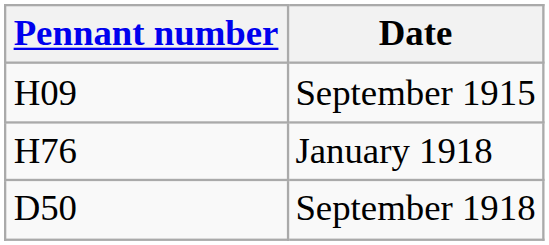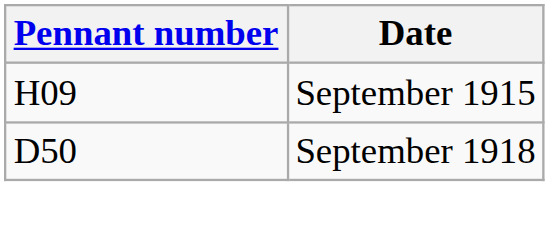 <table class="wikitable" style="text-align:left">
 <tr>
 <th><a href='#'>Pennant number</a></th>
 <th>Date</th>
 </tr>
 <tr>
 <td>H09</td>
 <td>September 1915</td>
 </tr>
 <tr>
-<td>H76</td>
-<td>January 1918</td>
-</tr>
-<tr>
 <td>D50</td>
 <td>September 1918</td>
 </tr>
 </table>
